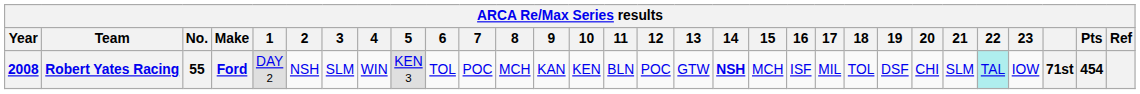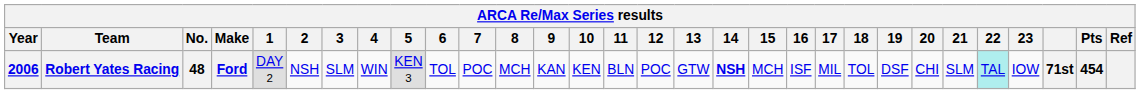 <table class="wikitable" style="text-align:center; font-size:75%">
 <tr>
 <th colspan=45><a href='#'>ARCA Re/Max Series</a> results</th>
 </tr>
 <tr>
 <th>Year</th>
 <th>Team</th>
 <th>No.</th>
 <th>Make</th>
 <th>1</th>
 <th>2</th>
 <th>3</th>
 <th>4</th>
 <th>5</th>
 <th>6</th>
 <th>7</th>
 <th>8</th>
 <th>9</th>
 <th>10</th>
 <th>11</th>
 <th>12</th>
 <th>13</th>
 <th>14</th>
 <th>15</th>
 <th>16</th>
 <th>17</th>
 <th>18</th>
 <th>19</th>
 <th>20</th>
 <th>21</th>
 <th>22</th>
 <th>23</th>
 <th></th>
 <th>Pts</th>
 <th>Ref</th>
 </tr>
 <tr>
-<th><a href='#'>2008</a></th>
+<th><a href='#'>2006</a></th>
 <th><a href='#'>Robert Yates Racing</a></th>
-<th>55</th>
+<th>48</th>
 <th><a href='#'>Ford</a></th>
 <td style="background:#DFDFDF;"><a href='#'>DAY</a><br><small>2</small></td>
 <td><a href='#'>NSH</a></td>
 <td><a href='#'>SLM</a></td>
 <td><a href='#'>WIN</a></td>
 <td style="background:#DFDFDF;"><a href='#'>KEN</a><br><small>3</small></td>
 <td><a href='#'>TOL</a></td>
 <td><a href='#'>POC</a></td>
 <td><a href='#'>MCH</a></td>
 <td><a href='#'>KAN</a></td>
 <td><a href='#'>KEN</a></td>
 <td><a href='#'>BLN</a></td>
 <td><a href='#'>POC</a></td>
 <td><a href='#'>GTW</a></td>
 <td><strong><a href='#'>NSH</a></strong></td>
 <td><a href='#'>MCH</a></td>
 <td><a href='#'>ISF</a></td>
 <td><a href='#'>MIL</a></td>
 <td><a href='#'>TOL</a></td>
 <td><a href='#'>DSF</a></td>
 <td><a href='#'>CHI</a></td>
 <td><a href='#'>SLM</a></td>
 <td style="background: paleturquoise;"><a href='#'>TAL</a></td>
 <td><a href='#'>IOW</a></td>
 <th>71st</th>
 <th>454</th>
 <th></th>
 </tr>
 </table>
